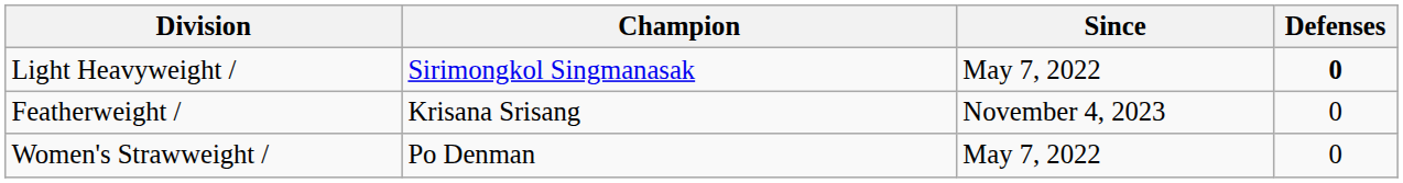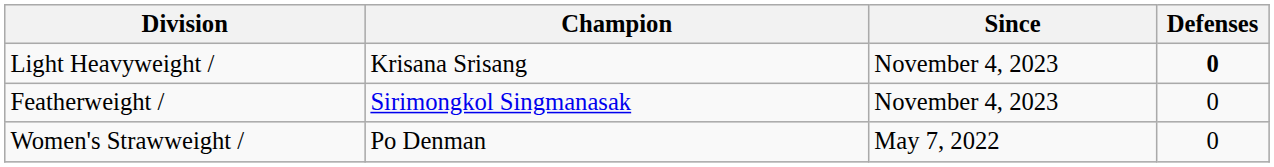 <table class="wikitable" width="65%">
 <tr>
 <th width="25%">Division</th>
 <th width="35%">Champion</th>
 <th width="20%">Since</th>
 <th width="5%">Defenses</th>
 </tr>
 <tr>
 <td>Light Heavyweight / </td>
-<td> <a href='#'>Sirimongkol Singmanasak</a></td>
-<td>May 7, 2022</td>
+<td> Krisana Srisang</td>
+<td>November 4, 2023</td>
 <td style="text-align:center;"><strong>0</strong></td>
 </tr>
 <tr>
 <td>Featherweight / </td>
-<td> Krisana Srisang</td>
+<td> <a href='#'>Sirimongkol Singmanasak</a></td>
 <td>November 4, 2023</td>
 <td style="text-align:center;">0</td>
 </tr>
 <tr>
 <td>Women's Strawweight / </td>
 <td> Po Denman</td>
 <td>May 7, 2022</td>
 <td style="text-align:center;">0</td>
 </tr>
 </table>
